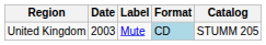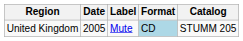 <table class="wikitable">
 <tr>
 <th>Region</th>
 <th>Date</th>
 <th>Label</th>
 <th>Format</th>
 <th>Catalog</th>
 </tr>
 <tr>
 <td>United Kingdom</td>
-<td>2003</td>
+<td>2005</td>
 <td><a href='#'>Mute</a></td>
 <td style="background: lightblue;">CD</td>
 <td>STUMM 205</td>
 </tr>
 </table>
